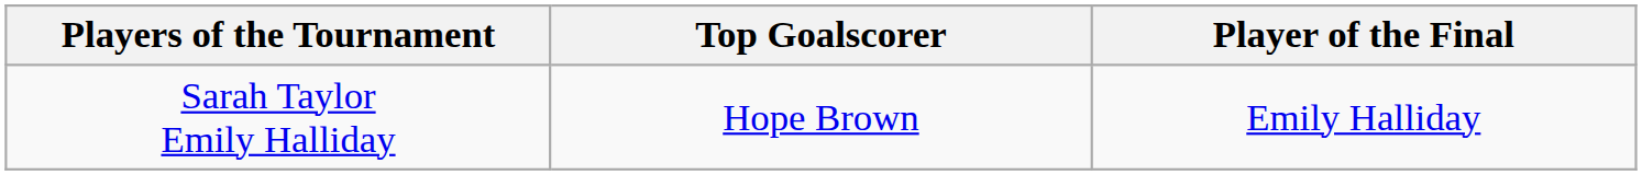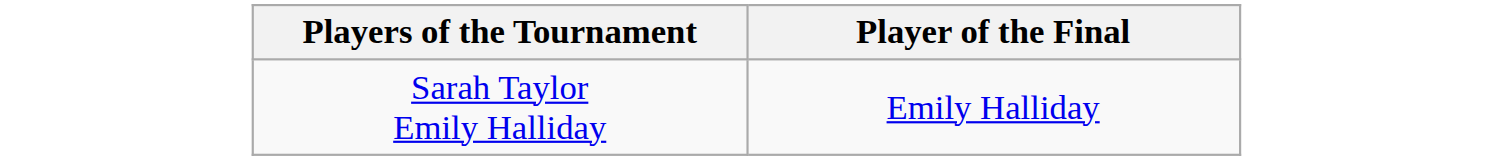 <table class=wikitable style="margin:auto; text-align:center">
 <tr>
 <th style="width: 220px;">Players of the Tournament</th>
-<th style="width: 220px;">Top Goalscorer</th>
 <th style="width: 220px;">Player of the Final</th>
 </tr>
 <tr>
 <td> <a href='#'>Sarah Taylor</a><br> <a href='#'>Emily Halliday</a></td>
-<td> <a href='#'>Hope Brown</a></td>
 <td> <a href='#'>Emily Halliday</a></td>
 </tr>
 </table>
